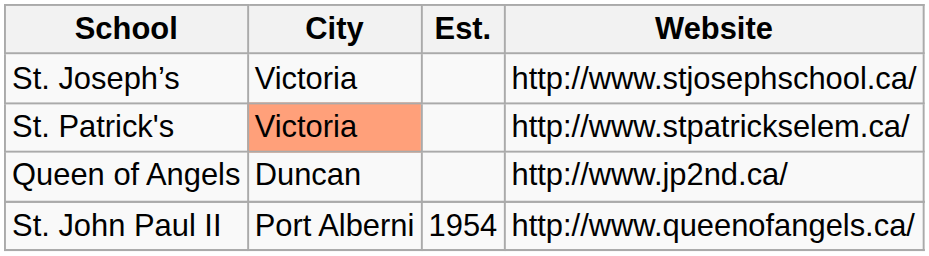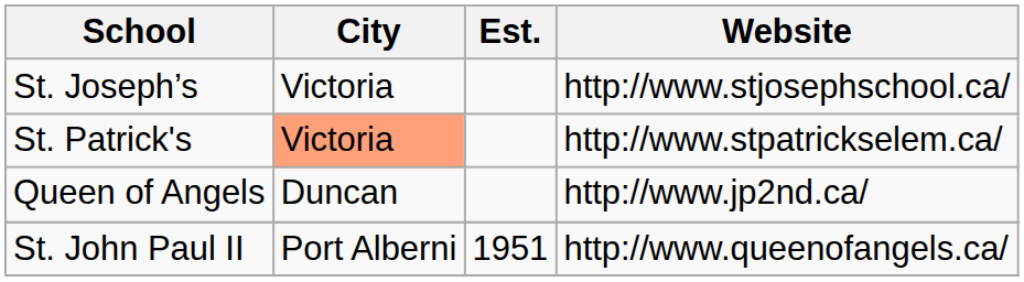 <table class="wikitable" border="1">
 <tr>
 <th>School</th>
 <th>City</th>
 <th>Est.</th>
 <th>Website</th>
 </tr>
 <tr>
 <td>St. Joseph’s</td>
 <td>Victoria</td>
 <td></td>
 <td>http://www.stjosephschool.ca/</td>
 </tr>
 <tr>
 <td>St. Patrick's</td>
 <td style="background: lightsalmon;">Victoria</td>
 <td></td>
 <td>http://www.stpatrickselem.ca/</td>
 </tr>
 <tr>
 <td>Queen of Angels</td>
 <td>Duncan</td>
 <td></td>
 <td>http://www.jp2nd.ca/</td>
 </tr>
 <tr>
 </tr>
 <tr>
 <td>St. John Paul II</td>
 <td>Port Alberni</td>
-<td>1954</td>
+<td>1951</td>
 <td>http://www.queenofangels.ca/</td>
 </tr>
 <tr>
 </tr>
 </table>
